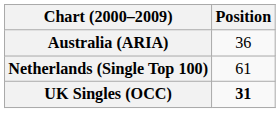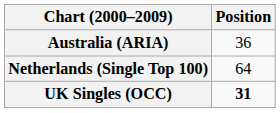 <table class="wikitable sortable plainrowheaders" style="text-align:center">
 <tr>
 <th scope="col">Chart (2000–2009)</th>
 <th scope="col">Position</th>
 </tr>
 <tr>
 <th scope="row">Australia (ARIA)</th>
 <td>36</td>
 </tr>
 <tr>
 <th scope="row">Netherlands (Single Top 100)</th>
-<td>61</td>
+<td>64</td>
 </tr>
 <tr>
 <th scope="row">UK Singles (OCC)</th>
 <td><strong>31</strong></td>
 </tr>
 </table>
